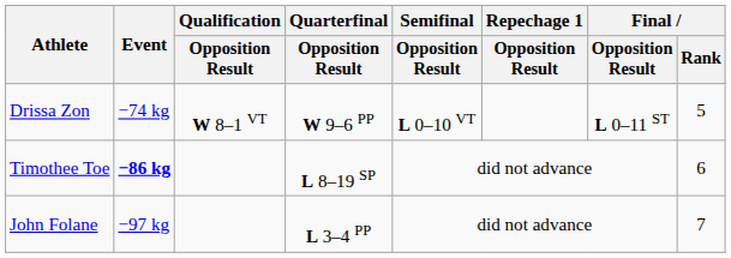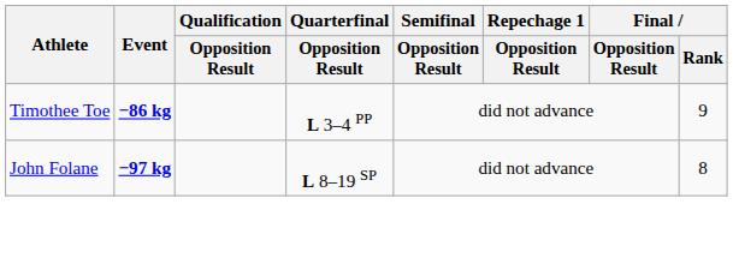 <table class="wikitable" style="font-size:90%">
 <tr>
 <th rowspan=2>Athlete</th>
 <th rowspan=2>Event</th>
 <th>Qualification</th>
 <th>Quarterfinal</th>
 <th>Semifinal</th>
 <th>Repechage 1</th>
 <th colspan=2>Final / </th>
 </tr>
 <tr style="font-size: 95%">
 <th>Opposition<br>Result</th>
 <th>Opposition<br>Result</th>
 <th>Opposition<br>Result</th>
 <th>Opposition<br>Result</th>
 <th>Opposition<br>Result</th>
 <th>Rank</th>
 </tr>
 <tr align=center>
-<td align=left><a href='#'>Drissa Zon</a></td>
-<td align=left><a href='#'>−74 kg</a></td>
-<td><br><strong>W</strong> 8–1 <sup>VT</sup></td>
-<td><br><strong>W</strong> 9–6 <sup>PP</sup></td>
-<td><br><strong>L</strong> 0–10 <sup>VT</sup></td>
-<td></td>
-<td><br><strong>L</strong> 0–11 <sup>ST</sup></td>
-<td>5</td>
-</tr>
-<tr align=center>
 <td align=left><a href='#'>Timothee Toe</a></td>
 <td align=left><strong><a href='#'>−86 kg</a></strong></td>
 <td></td>
-<td><br><strong>L</strong> 8–19 <sup>SP</sup></td>
+<td><br><strong>L</strong> 3–4 <sup>PP</sup></td>
 <td colspan=3>did not advance</td>
-<td>6</td>
+<td>9</td>
 </tr>
 <tr align=center>
 <td align=left><a href='#'>John Folane</a></td>
-<td align=left><a href='#'>−97 kg</a></td>
+<td align=left><strong><a href='#'>−97 kg</a></strong></td>
 <td></td>
-<td><br><strong>L</strong> 3–4 <sup>PP</sup></td>
+<td><br><strong>L</strong> 8–19 <sup>SP</sup></td>
 <td colspan=3>did not advance</td>
-<td>7</td>
+<td>8</td>
 </tr>
 </table>
